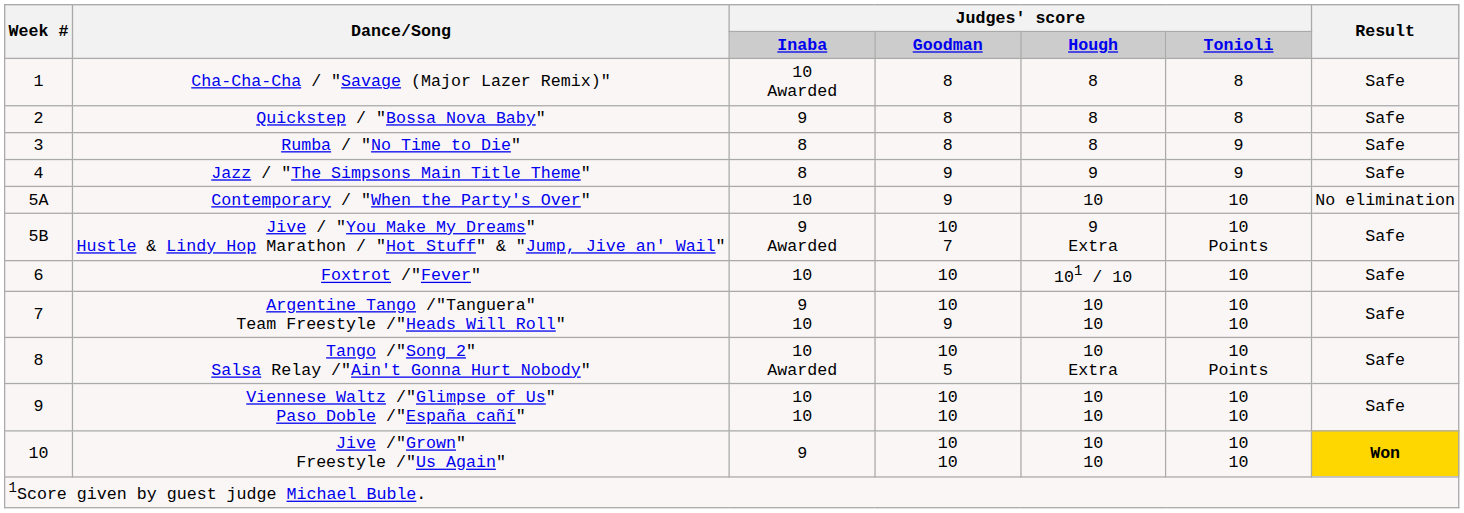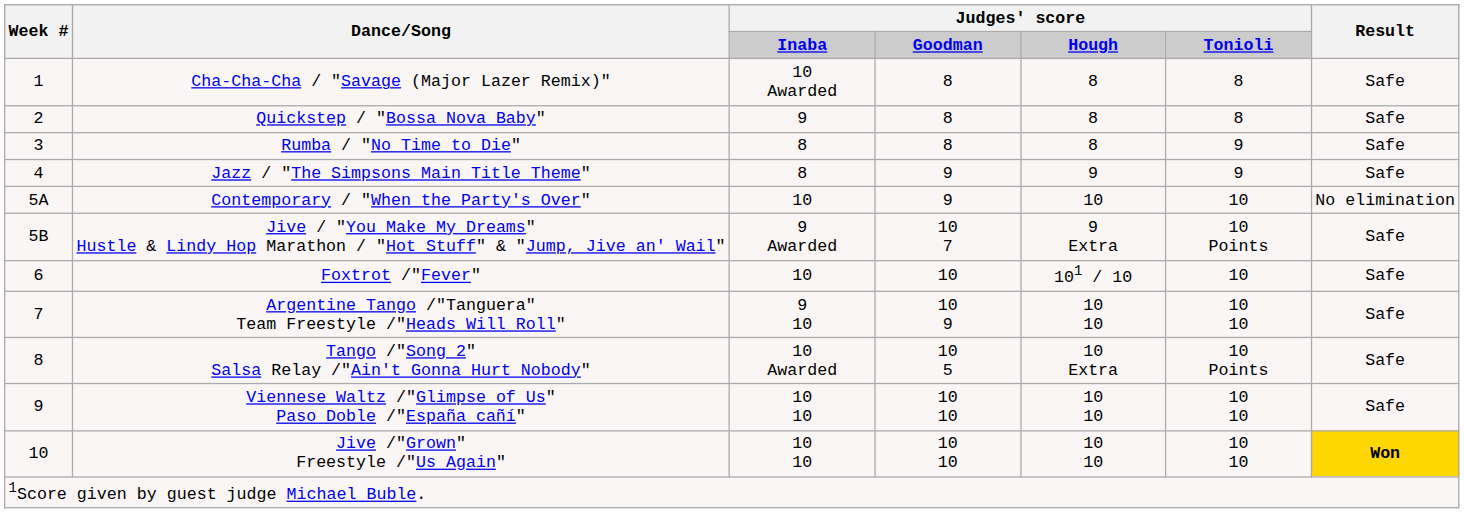 <table class="wikitable collapsible collapsed">
 <tr style="text-align: center; background:#ccc;">
 <th rowspan="2">Week #</th>
 <th rowspan="2">Dance/Song</th>
 <th colspan="4">Judges' score</th>
 <th rowspan="2">Result</th>
 </tr>
 <tr style="text-align: center; background:#ccc;">
 <td style="width:10%; "><strong><a href='#'>Inaba</a></strong></td>
 <td style="width:10%; "><strong><a href='#'>Goodman</a></strong></td>
 <td style="width:10%; "><strong><a href='#'>Hough</a></strong></td>
 <td style="width:10%; "><strong><a href='#'>Tonioli</a></strong></td>
 </tr>
 <tr style="text-align: center; background:#faf6f6;">
 <td>1</td>
 <td><a href='#'>Cha-Cha-Cha</a> / "<a href='#'>Savage</a> (Major Lazer Remix)"</td>
 <td>10<br>Awarded</td>
 <td>8</td>
 <td>8</td>
 <td>8</td>
 <td>Safe</td>
 </tr>
 <tr style="text-align:center; background:#faf6f6;">
 <td>2</td>
 <td><a href='#'>Quickstep</a> / "<a href='#'>Bossa Nova Baby</a>"</td>
 <td>9</td>
 <td>8</td>
 <td>8</td>
 <td>8</td>
 <td>Safe</td>
 </tr>
 <tr style="text-align:center; background:#faf6f6;">
 <td>3</td>
 <td><a href='#'>Rumba</a> / "<a href='#'>No Time to Die</a>"</td>
 <td>8</td>
 <td>8</td>
 <td>8</td>
 <td>9</td>
 <td>Safe</td>
 </tr>
 <tr style="text-align:center; background:#faf6f6;">
 <td>4</td>
 <td><a href='#'>Jazz</a> / "<a href='#'>The Simpsons Main Title Theme</a>"</td>
 <td>8</td>
 <td>9</td>
 <td>9</td>
 <td>9</td>
 <td>Safe</td>
 </tr>
 <tr style="text-align:center; background:#faf6f6;">
 <td>5A</td>
 <td><a href='#'>Contemporary</a> / "<a href='#'>When the Party's Over</a>"</td>
 <td>10</td>
 <td>9</td>
 <td>10</td>
 <td>10</td>
 <td>No elimination</td>
 </tr>
 <tr style="text-align:center; background:#faf6f6">
 <td>5B</td>
 <td><a href='#'>Jive</a> / "<a href='#'>You Make My Dreams</a>" <br> <a href='#'>Hustle</a> & <a href='#'>Lindy Hop</a> Marathon / "<a href='#'>Hot Stuff</a>" & "<a href='#'>Jump, Jive an' Wail</a>"</td>
 <td>9 <br> Awarded</td>
 <td>10 <br> 7</td>
 <td>9 <br> Extra</td>
 <td>10 <br> Points</td>
 <td>Safe</td>
 </tr>
 <tr style="text-align:center; background:#faf6f6">
 <td>6</td>
 <td><a href='#'>Foxtrot</a> /"<a href='#'>Fever</a>"</td>
 <td>10</td>
 <td>10</td>
 <td>10<sup>1</sup> / 10</td>
 <td>10</td>
 <td>Safe</td>
 </tr>
 <tr style="text-align:center; background:#faf6f6">
 <td>7</td>
 <td><a href='#'>Argentine Tango</a> /"Tanguera"<br>Team Freestyle /"<a href='#'>Heads Will Roll</a>"</td>
 <td>9<br>10</td>
 <td>10<br>9</td>
 <td>10<br>10</td>
 <td>10<br>10</td>
 <td>Safe</td>
 </tr>
 <tr style="text-align:center; background:#faf6f6">
 <td>8</td>
 <td><a href='#'>Tango</a> /"<a href='#'>Song 2</a>"<br><a href='#'>Salsa</a> Relay /"<a href='#'>Ain't Gonna Hurt Nobody</a>"</td>
 <td>10<br>Awarded</td>
 <td>10<br>5</td>
 <td>10<br>Extra</td>
 <td>10<br>Points</td>
 <td>Safe</td>
 </tr>
 <tr style="text-align:center; background:#faf6f6">
 <td>9</td>
 <td><a href='#'>Viennese Waltz</a> /"<a href='#'>Glimpse of Us</a>"<br><a href='#'>Paso Doble</a> /"<a href='#'>España cañí</a>"</td>
 <td>10<br>10</td>
 <td>10<br>10</td>
 <td>10<br>10</td>
 <td>10<br>10</td>
 <td>Safe</td>
 </tr>
 <tr style="text-align:center; background:#faf6f6">
 <td>10</td>
 <td><a href='#'>Jive</a> /"<a href='#'>Grown</a>"<br>Freestyle /"<a href='#'>Us Again</a>"</td>
-<td>9</td>
+<td>10<br>10</td>
 <td>10<br>10</td>
 <td>10<br>10</td>
 <td>10<br>10</td>
 <th style="background:gold;">Won</th>
 </tr>
 <tr>
 <td colspan="7" style="background:#faf6f6; text-align:left;"><sup>1</sup>Score given by guest judge <a href='#'>Michael Buble</a>.</td>
 </tr>
 </table>
